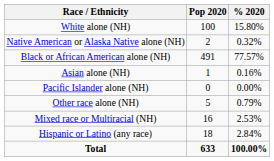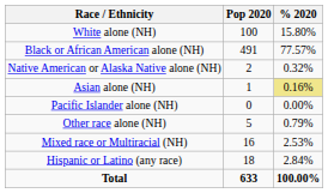 <table class="wikitable" style="text-align:center;">
 <tr>
 <th>Race / Ethnicity</th>
 <th>Pop 2020</th>
 <th>% 2020</th>
 </tr>
 <tr>
 <td><a href='#'>White</a> alone (NH)</td>
 <td>100</td>
 <td>15.80%</td>
 </tr>
 <tr>
+<td><a href='#'>Black or African American</a> alone (NH)</td>
+<td>491</td>
+<td>77.57%</td>
+</tr>
+<tr>
 <td><a href='#'>Native American</a> or <a href='#'>Alaska Native</a> alone (NH)</td>
 <td>2</td>
 <td>0.32%</td>
 </tr>
 <tr>
-<td><a href='#'>Black or African American</a> alone (NH)</td>
-<td>491</td>
-<td>77.57%</td>
-</tr>
-<tr>
 <td><a href='#'>Asian</a> alone (NH)</td>
 <td>1</td>
-<td>0.16%</td>
+<td style="background: khaki;">0.16%</td>
 </tr>
 <tr>
 <td><a href='#'>Pacific Islander</a> alone (NH)</td>
 <td>0</td>
 <td>0.00%</td>
 </tr>
 <tr>
 <td><a href='#'>Other race</a> alone (NH)</td>
 <td>5</td>
 <td>0.79%</td>
 </tr>
 <tr>
 <td><a href='#'>Mixed race or Multiracial</a> (NH)</td>
 <td>16</td>
 <td>2.53%</td>
 </tr>
 <tr>
 <td><a href='#'>Hispanic or Latino</a> (any race)</td>
 <td>18</td>
 <td>2.84%</td>
 </tr>
 <tr>
 <td><strong>Total</strong></td>
 <td><strong>633</strong></td>
 <td><strong>100.00%</strong></td>
 </tr>
 </table>
